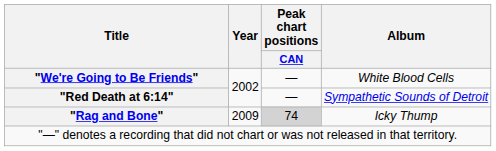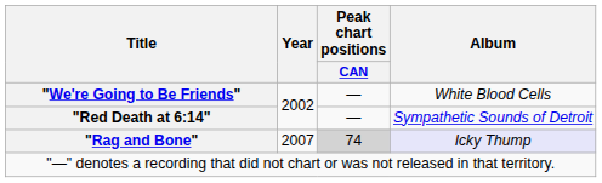 <table class="wikitable plainrowheaders" style="text-align:center;" border="1">
 <tr>
 <th rowspan="2" scope="col" style="width:18em;">Title</th>
 <th rowspan="2" scope="col">Year</th>
 <th>Peak chart positions</th>
 <th rowspan="2" scope="col">Album</th>
 </tr>
 <tr>
 <th scope="col" style="width:3em;font-size:90%;"><a href='#'>CAN</a><br></th>
 </tr>
 <tr>
 <th scope="row">"<a href='#'>We're Going to Be Friends</a>"</th>
 <td rowspan="2">2002</td>
 <td>—</td>
 <td><em>White Blood Cells</em></td>
 </tr>
 <tr>
 <th scope="row">"Red Death at 6:14"</th>
 <td>—</td>
 <td><em><a href='#'>Sympathetic Sounds of Detroit</a></em></td>
 </tr>
 <tr>
 <th scope="row">"<a href='#'>Rag and Bone</a>"</th>
-<td>2009</td>
+<td>2007</td>
 <td style="background: lightgrey;">74</td>
-<td><em>Icky Thump</em></td>
+<td style="background: lavender;"><em>Icky Thump</em></td>
 </tr>
 <tr>
 <td colspan="4">"—" denotes a recording that did not chart or was not released in that territory.</td>
 </tr>
 </table>
